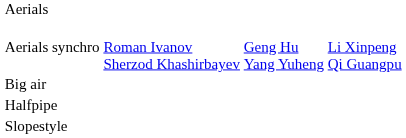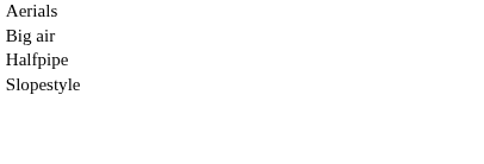 <table>
 <tr>
 <td>Aerials<br></td>
 <td></td>
 <td></td>
 <td></td>
-</tr>
-<tr>
-<td>Aerials synchro<br></td>
-<td><br><a href='#'>Roman Ivanov</a><br><a href='#'>Sherzod Khashirbayev</a></td>
-<td><br><a href='#'>Geng Hu</a><br><a href='#'>Yang Yuheng</a></td>
-<td><br><a href='#'>Li Xinpeng</a><br><a href='#'>Qi Guangpu</a></td>
 </tr>
 <tr>
 <td>Big air<br></td>
 <td></td>
 <td></td>
 <td></td>
 </tr>
 <tr>
 <td>Halfpipe<br></td>
 <td></td>
 <td></td>
 <td></td>
 </tr>
 <tr>
 <td>Slopestyle<br></td>
 <td></td>
 <td></td>
 <td></td>
 </tr>
 </table>
